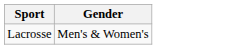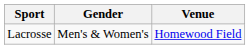 <table class="wikitable sortable">
 <tr>
 <th>Sport</th>
 <th>Gender</th>
+<th>Venue</th>
 </tr>
 <tr>
 <td>Lacrosse</td>
 <td>Men's & Women's</td>
+<td><a href='#'>Homewood Field</a></td>
 </tr>
 </table>
